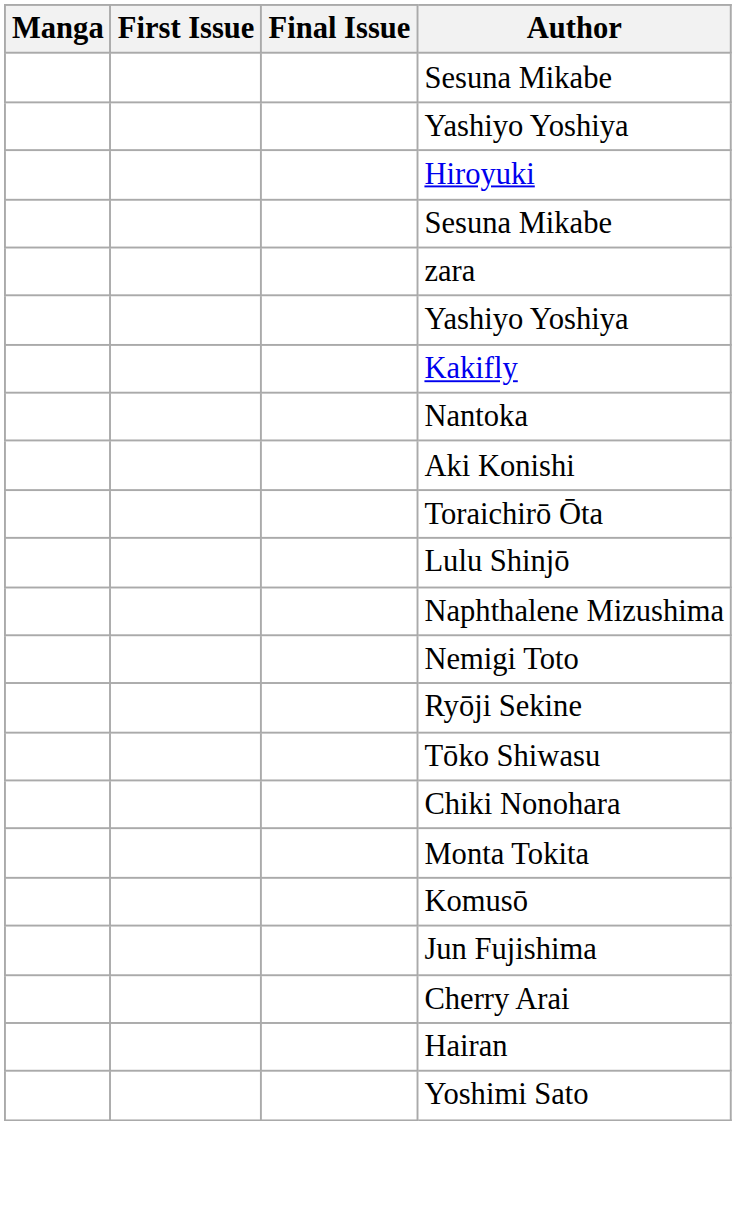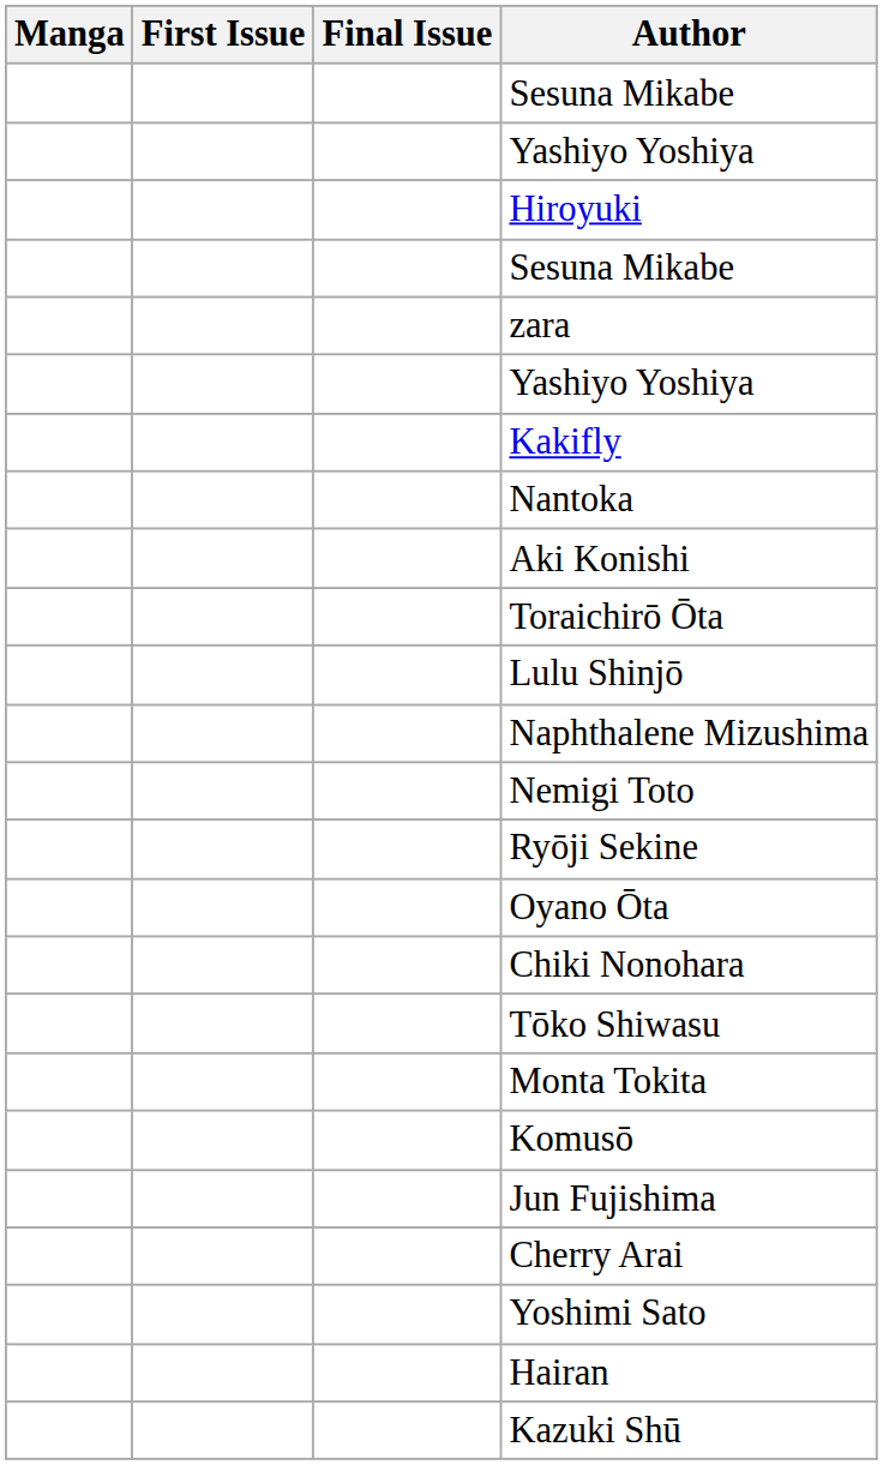 <table class="wikitable sortable" style="background: #FFF;">
 <tr>
 <th>Manga</th>
 <th>First Issue</th>
 <th>Final Issue</th>
 <th>Author</th>
 </tr>
 <tr>
 <td></td>
 <td></td>
 <td></td>
 <td>Sesuna Mikabe</td>
 </tr>
 <tr>
 <td></td>
 <td></td>
 <td></td>
 <td>Yashiyo Yoshiya</td>
 </tr>
 <tr>
 <td></td>
 <td></td>
 <td></td>
 <td><a href='#'>Hiroyuki</a></td>
 </tr>
 <tr>
 <td></td>
 <td></td>
 <td></td>
 <td>Sesuna Mikabe</td>
 </tr>
 <tr>
 <td></td>
 <td></td>
 <td></td>
 <td>zara</td>
 </tr>
 <tr>
 <td></td>
 <td></td>
 <td></td>
 <td>Yashiyo Yoshiya</td>
 </tr>
 <tr>
 <td></td>
 <td></td>
 <td></td>
 <td><a href='#'>Kakifly</a></td>
 </tr>
 <tr>
 <td></td>
 <td></td>
 <td></td>
 <td>Nantoka</td>
 </tr>
 <tr>
 <td></td>
 <td></td>
 <td></td>
 <td>Aki Konishi</td>
 </tr>
 <tr>
 <td></td>
 <td></td>
 <td></td>
 <td>Toraichirō Ōta</td>
 </tr>
 <tr>
 <td></td>
 <td></td>
 <td></td>
 <td>Lulu Shinjō</td>
 </tr>
 <tr>
 <td></td>
 <td></td>
 <td></td>
 <td>Naphthalene Mizushima</td>
 </tr>
 <tr>
 <td></td>
 <td></td>
 <td></td>
 <td>Nemigi Toto</td>
 </tr>
 <tr>
 <td></td>
 <td></td>
 <td></td>
 <td>Ryōji Sekine</td>
 </tr>
 <tr>
 <td></td>
 <td></td>
 <td></td>
-<td>Tōko Shiwasu</td>
+<td>Oyano Ōta</td>
 </tr>
 <tr>
 <td></td>
 <td></td>
 <td></td>
 <td>Chiki Nonohara</td>
+</tr>
+<tr>
+<td></td>
+<td></td>
+<td></td>
+<td>Tōko Shiwasu</td>
 </tr>
 <tr>
 <td></td>
 <td></td>
 <td></td>
 <td>Monta Tokita</td>
 </tr>
 <tr>
 <td></td>
 <td></td>
 <td></td>
 <td>Komusō</td>
 </tr>
 <tr>
 <td></td>
 <td></td>
 <td></td>
 <td>Jun Fujishima</td>
 </tr>
 <tr>
 <td></td>
 <td></td>
 <td></td>
 <td>Cherry Arai</td>
 </tr>
 <tr>
 <td></td>
 <td></td>
 <td></td>
+<td>Yoshimi Sato</td>
+</tr>
+<tr>
+<td></td>
+<td></td>
+<td></td>
 <td>Hairan</td>
 </tr>
 <tr>
 <td></td>
 <td></td>
 <td></td>
-<td>Yoshimi Sato</td>
+<td>Kazuki Shū</td>
 </tr>
 </table>
